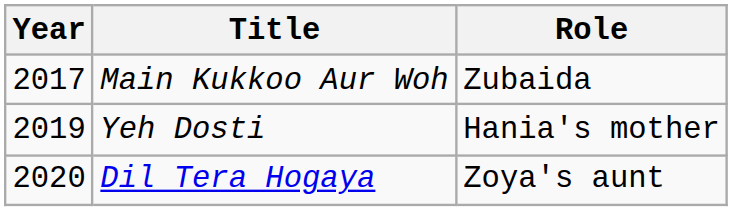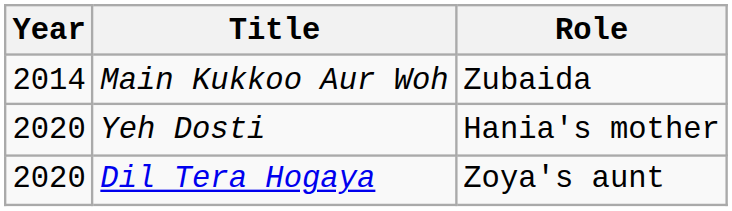 <table class="wikitable sortable plainrowheaders">
 <tr style="text-align:center;">
 <th scope="col">Year</th>
 <th scope="col">Title</th>
 <th scope="col">Role</th>
 </tr>
 <tr>
-<td>2017</td>
+<td>2014</td>
 <td><em>Main Kukkoo Aur Woh</em></td>
 <td>Zubaida</td>
 </tr>
 <tr>
-<td>2019</td>
+<td>2020</td>
 <td><em>Yeh Dosti</em></td>
 <td>Hania's mother</td>
 </tr>
 <tr>
 <td>2020</td>
 <td><em><a href='#'>Dil Tera Hogaya</a></em></td>
 <td>Zoya's aunt</td>
 </tr>
 </table>
